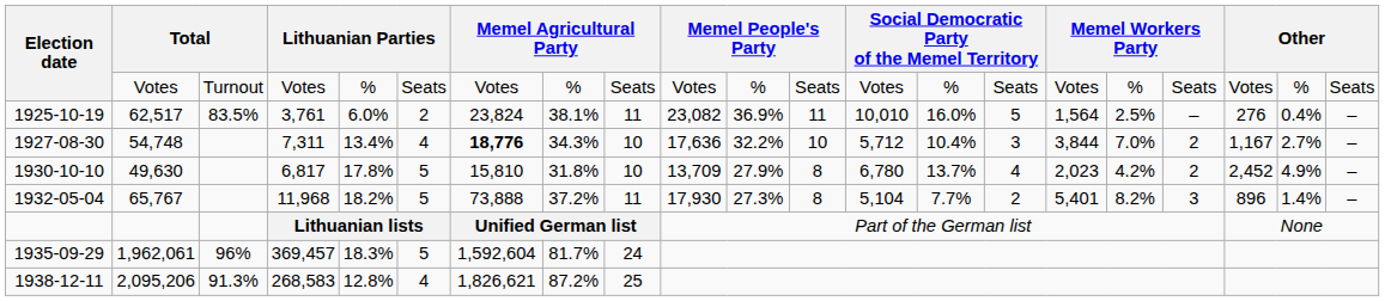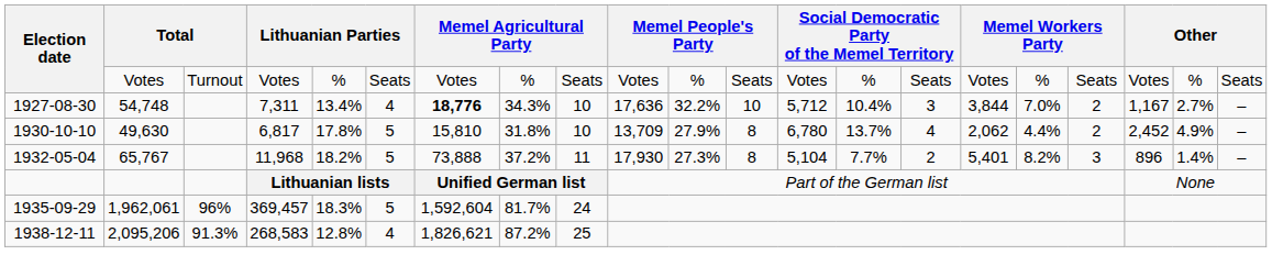 <table class=wikitable>
 <tr align=center>
 <th rowspan=2>Election date</th>
 <th colspan=2>Total</th>
 <th colspan=3>Lithuanian Parties</th>
 <th colspan=3><a href='#'>Memel Agricultural Party</a></th>
 <th colspan=3><a href='#'>Memel People's Party</a></th>
 <th colspan=3><a href='#'>Social Democratic Party<br>of the Memel Territory</a></th>
 <th colspan=3><a href='#'>Memel Workers Party</a></th>
 <th colspan=3><strong>Other</strong></th>
 </tr>
 <tr align=center>
 <td>Votes</td>
 <td>Turnout</td>
 <td>Votes</td>
 <td>%</td>
 <td>Seats</td>
 <td>Votes</td>
 <td>%</td>
 <td>Seats</td>
 <td>Votes</td>
 <td>%</td>
 <td>Seats</td>
 <td>Votes</td>
 <td>%</td>
 <td>Seats</td>
 <td>Votes</td>
 <td>%</td>
 <td>Seats</td>
 <td>Votes</td>
 <td>%</td>
 <td>Seats</td>
-</tr>
-<tr align=center>
-<td>1925-10-19</td>
-<td>62,517</td>
-<td>83.5%</td>
-<td>3,761</td>
-<td>6.0%</td>
-<td>2</td>
-<td>23,824</td>
-<td>38.1%</td>
-<td>11</td>
-<td>23,082</td>
-<td>36.9%</td>
-<td>11</td>
-<td>10,010</td>
-<td>16.0%</td>
-<td>5</td>
-<td>1,564</td>
-<td>2.5%</td>
-<td>–</td>
-<td>276</td>
-<td>0.4%</td>
-<td>–</td>
 </tr>
 <tr align=center>
 <td>1927-08-30</td>
 <td>54,748</td>
 <td></td>
 <td>7,311</td>
 <td>13.4%</td>
 <td>4</td>
 <td><strong>18,776</strong></td>
 <td>34.3%</td>
 <td>10</td>
 <td>17,636</td>
 <td>32.2%</td>
 <td>10</td>
 <td>5,712</td>
 <td>10.4%</td>
 <td>3</td>
 <td>3,844</td>
 <td>7.0%</td>
 <td>2</td>
 <td>1,167</td>
 <td>2.7%</td>
 <td>–</td>
 </tr>
 <tr align=center>
 <td>1930-10-10</td>
 <td>49,630</td>
 <td></td>
 <td>6,817</td>
 <td>17.8%</td>
 <td>5</td>
 <td>15,810</td>
 <td>31.8%</td>
 <td>10</td>
 <td>13,709</td>
 <td>27.9%</td>
 <td>8</td>
 <td>6,780</td>
 <td>13.7%</td>
 <td>4</td>
-<td>2,023</td>
-<td>4.2%</td>
+<td>2,062</td>
+<td>4.4%</td>
 <td>2</td>
 <td>2,452</td>
 <td>4.9%</td>
 <td>–</td>
 </tr>
 <tr align=center>
 <td>1932-05-04</td>
 <td>65,767</td>
 <td></td>
 <td>11,968</td>
 <td>18.2%</td>
 <td>5</td>
 <td>73,888</td>
 <td>37.2%</td>
 <td>11</td>
 <td>17,930</td>
 <td>27.3%</td>
 <td>8</td>
 <td>5,104</td>
 <td>7.7%</td>
 <td>2</td>
 <td>5,401</td>
 <td>8.2%</td>
 <td>3</td>
 <td>896</td>
 <td>1.4%</td>
 <td>–</td>
 </tr>
 <tr align=center>
 <td> </td>
 <td></td>
 <td> </td>
 <th colspan=3>Lithuanian lists</th>
 <th colspan=3>Unified German list</th>
 <td colspan=9><em>Part of the German list</em></td>
 <td colspan=3><em>None</em></td>
 </tr>
 <tr align=center>
 <td>1935-09-29</td>
 <td>1,962,061</td>
 <td>96%</td>
 <td>369,457</td>
 <td>18.3%</td>
 <td>5</td>
 <td>1,592,604</td>
 <td>81.7%</td>
 <td>24</td>
 <td colspan=9></td>
 <td colspan=3></td>
 </tr>
 <tr align=center>
 <td>1938-12-11</td>
 <td>2,095,206</td>
 <td>91.3%</td>
 <td>268,583</td>
 <td>12.8%</td>
 <td>4</td>
 <td>1,826,621</td>
 <td>87.2%</td>
 <td>25</td>
 <td colspan=9></td>
 <td colspan=3> </td>
 </tr>
 </table>
